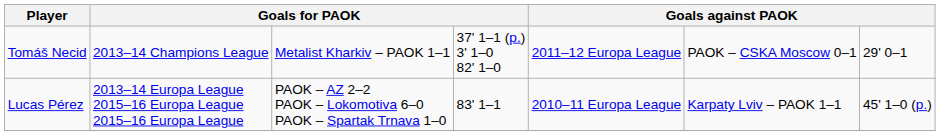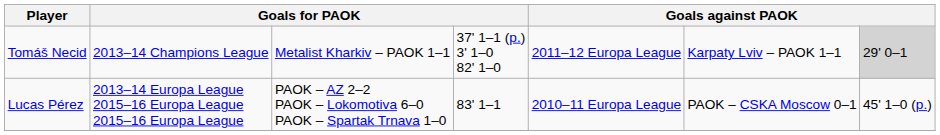 <table class="wikitable" style="text-align: left; font-size:95%">
 <tr>
 <th>Player</th>
 <th colspan=3>Goals for PAOK</th>
 <th colspan=3>Goals against PAOK</th>
 </tr>
 <tr>
 <td> <a href='#'>Tomáš Necid</a></td>
 <td><a href='#'>2013–14 Champions League</a></td>
 <td><a href='#'>Metalist Kharkiv</a> – PAOK 1–1</td>
 <td>37' 1–1 (<a href='#'>p.</a>)<br>3' 1–0<br>82' 1–0</td>
 <td><a href='#'>2011–12 Europa League</a></td>
-<td>PAOK – <a href='#'>CSKA Moscow</a> 0–1</td>
-<td>29' 0–1</td>
+<td><a href='#'>Karpaty Lviv</a> – PAOK 1–1</td>
+<td style="background: lightgrey;">29' 0–1</td>
 </tr>
 <tr>
 <td> <a href='#'>Lucas Pérez</a></td>
 <td><a href='#'>2013–14 Europa League</a><br><a href='#'>2015–16 Europa League</a><br><a href='#'>2015–16 Europa League</a></td>
 <td>PAOK – <a href='#'>AZ</a> 2–2<br>PAOK – <a href='#'>Lokomotiva</a> 6–0<br>PAOK – <a href='#'>Spartak Trnava</a> 1–0</td>
 <td>83' 1–1</td>
 <td><a href='#'>2010–11 Europa League</a></td>
-<td><a href='#'>Karpaty Lviv</a> – PAOK 1–1</td>
+<td>PAOK – <a href='#'>CSKA Moscow</a> 0–1</td>
 <td>45' 1–0 (<a href='#'>p.</a>)</td>
 </tr>
 <tr>
 </tr>
 </table>
